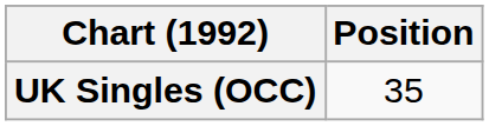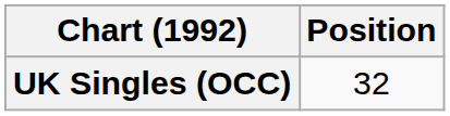 <table class="wikitable plainrowheaders" style="text-align:center">
 <tr>
 <th>Chart (1992)</th>
 <th>Position</th>
 </tr>
 <tr>
 <th scope="row">UK Singles (OCC)</th>
-<td>35</td>
+<td>32</td>
 </tr>
 </table>
